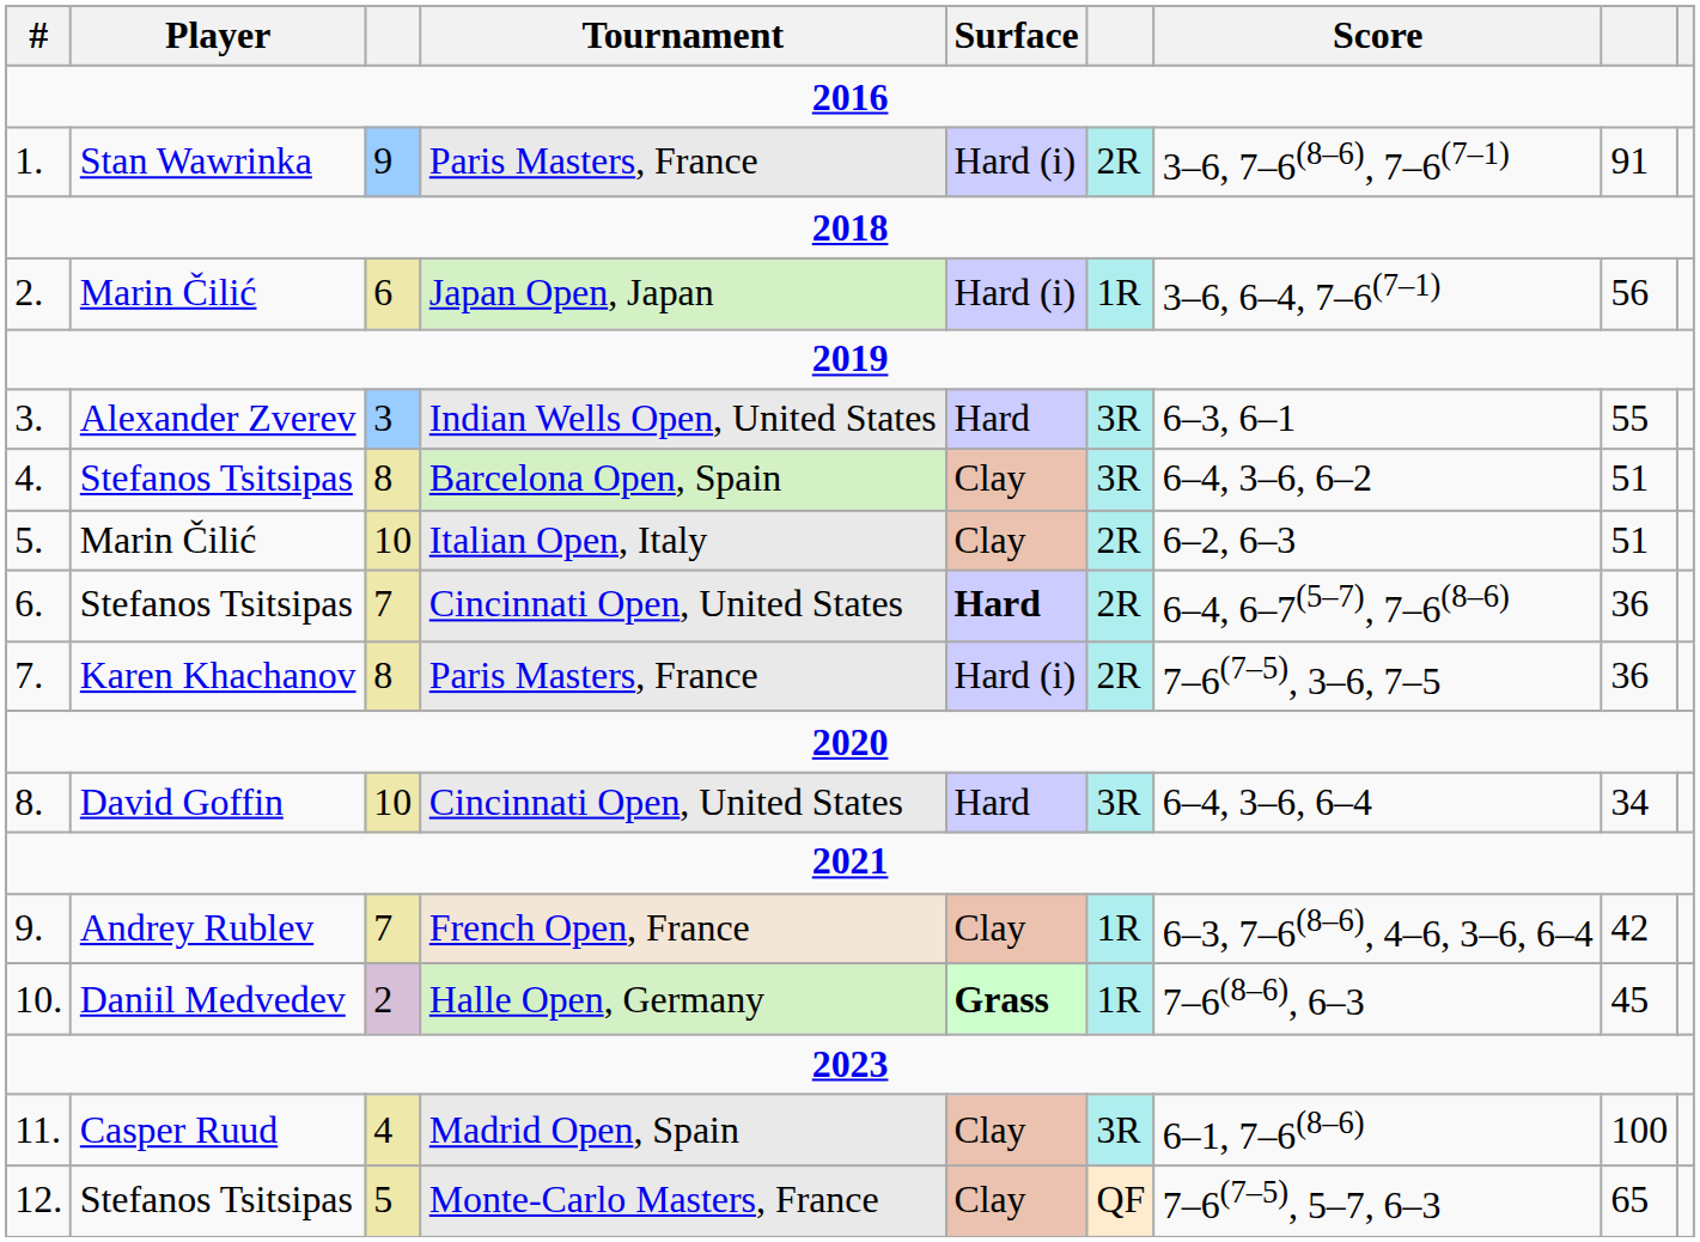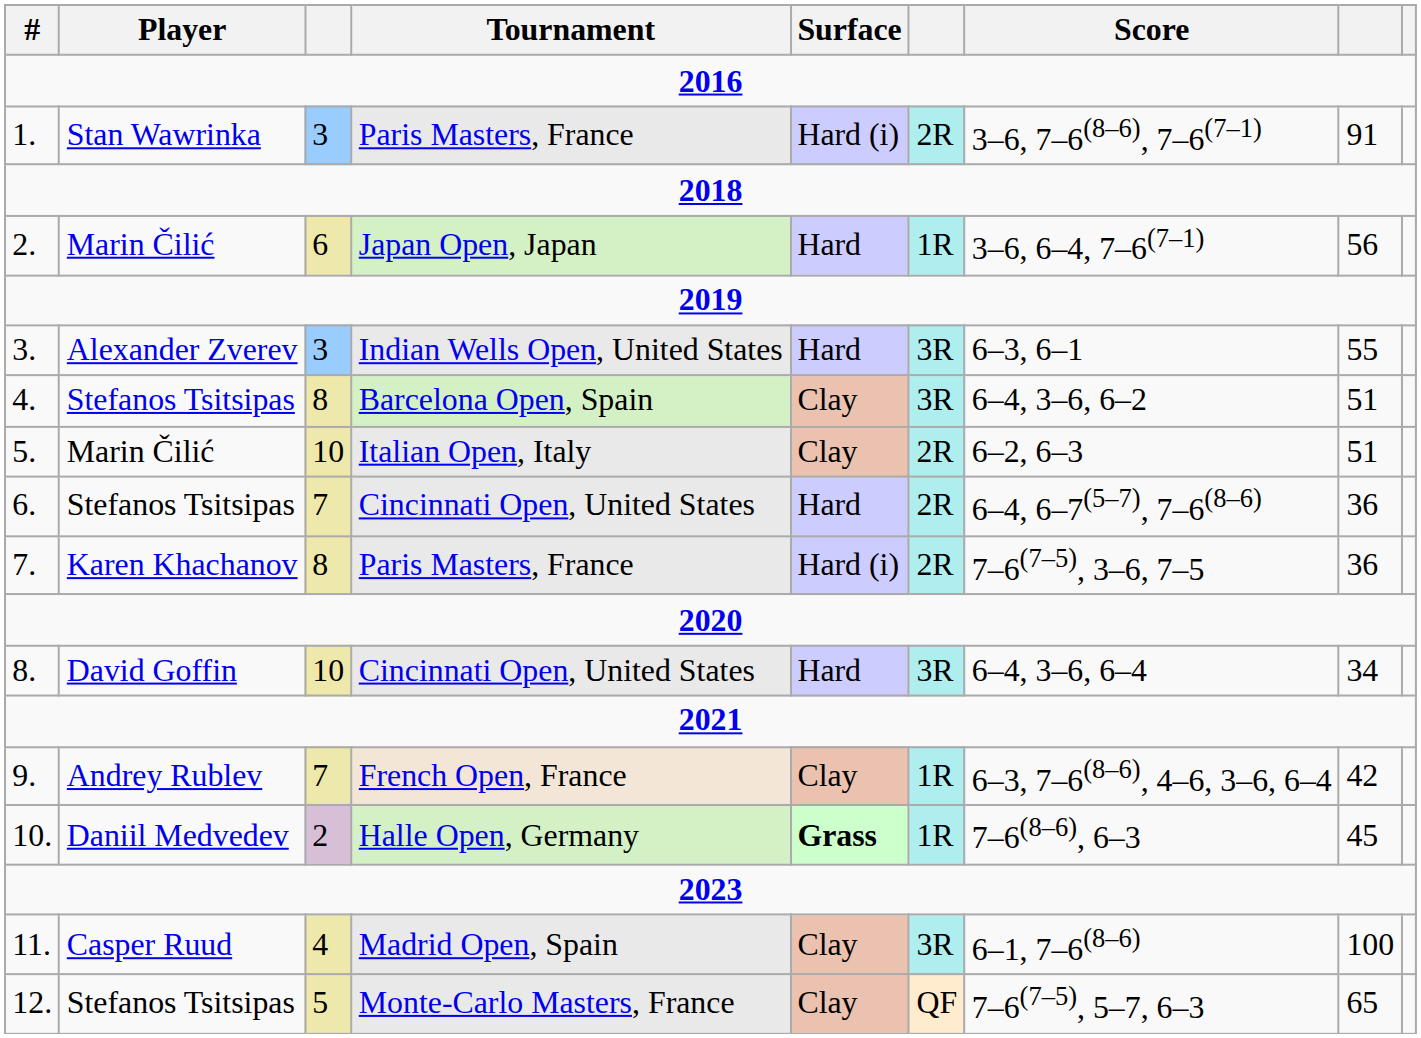 <table class="wikitable sortable">
 <tr>
 <th class="unsortable">#</th>
 <th>Player</th>
 <th></th>
 <th>Tournament</th>
 <th>Surface</th>
 <th class="unsortable"></th>
 <th class="unsortable">Score</th>
 <th></th>
 <th class="unsortable"></th>
 </tr>
 <tr>
 <td colspan=9 style=text-align:center><strong><a href='#'>2016</a></strong></td>
 </tr>
 <tr>
 <td>1.</td>
 <td> <a href='#'>Stan Wawrinka</a></td>
-<td bgcolor=99ccff>9</td>
+<td bgcolor=99ccff>3</td>
 <td bgcolor=e9e9e9><a href='#'>Paris Masters</a>, France</td>
 <td bgcolor=ccccff>Hard (i)</td>
 <td bgcolor=afeeee>2R</td>
 <td>3–6, 7–6<sup>(8–6)</sup>, 7–6<sup>(7–1)</sup></td>
 <td>91</td>
 <td></td>
 </tr>
 <tr>
 <td colspan=9 style=text-align:center><strong><a href='#'>2018</a></strong></td>
 </tr>
 <tr>
 <td>2.</td>
 <td> <a href='#'>Marin Čilić</a></td>
 <td bgcolor=eee8aa>6</td>
 <td bgcolor=d4f1c5><a href='#'>Japan Open</a>, Japan</td>
-<td bgcolor=ccccff>Hard (i)</td>
+<td bgcolor=ccccff>Hard</td>
 <td bgcolor=afeeee>1R</td>
 <td>3–6, 6–4, 7–6<sup>(7–1)</sup></td>
 <td>56</td>
 <td></td>
 </tr>
 <tr>
 <td colspan=9 style=text-align:center><strong><a href='#'>2019</a></strong></td>
 </tr>
 <tr>
 <td>3.</td>
 <td> <a href='#'>Alexander Zverev</a></td>
 <td bgcolor=99ccff>3</td>
 <td bgcolor=e9e9e9><a href='#'>Indian Wells Open</a>, United States</td>
 <td bgcolor=ccccff>Hard</td>
 <td bgcolor=afeeee>3R</td>
 <td>6–3, 6–1</td>
 <td>55</td>
 <td></td>
 </tr>
 <tr>
 <td>4.</td>
 <td> <a href='#'>Stefanos Tsitsipas</a></td>
 <td bgcolor=eee8aa>8</td>
 <td bgcolor=d4f1c5><a href='#'>Barcelona Open</a>, Spain</td>
 <td bgcolor=ebc2af>Clay</td>
 <td bgcolor=afeeee>3R</td>
 <td>6–4, 3–6, 6–2</td>
 <td>51</td>
 <td></td>
 </tr>
 <tr>
 <td>5.</td>
 <td> Marin Čilić</td>
 <td bgcolor=eee8aa>10</td>
 <td bgcolor=e9e9e9><a href='#'>Italian Open</a>, Italy</td>
 <td bgcolor=ebc2af>Clay</td>
 <td bgcolor=afeeee>2R</td>
 <td>6–2, 6–3</td>
 <td>51</td>
 <td></td>
 </tr>
 <tr>
 <td>6.</td>
 <td> Stefanos Tsitsipas</td>
 <td bgcolor=eee8aa>7</td>
 <td bgcolor=e9e9e9><a href='#'>Cincinnati Open</a>, United States</td>
-<td bgcolor=ccccff><strong>Hard</strong></td>
+<td bgcolor=ccccff>Hard</td>
 <td bgcolor=afeeee>2R</td>
 <td>6–4, 6–7<sup>(5–7)</sup>, 7–6<sup>(8–6)</sup></td>
 <td>36</td>
 <td></td>
 </tr>
 <tr>
 <td>7.</td>
 <td> <a href='#'>Karen Khachanov</a></td>
 <td bgcolor=eee8aa>8</td>
 <td bgcolor=e9e9e9><a href='#'>Paris Masters</a>, France</td>
 <td bgcolor=ccccff>Hard (i)</td>
 <td bgcolor=afeeee>2R</td>
 <td>7–6<sup>(7–5)</sup>, 3–6, 7–5</td>
 <td>36</td>
 <td></td>
 </tr>
 <tr>
 <td colspan=9 style=text-align:center><strong><a href='#'>2020</a></strong></td>
 </tr>
 <tr>
 <td>8.</td>
 <td> <a href='#'>David Goffin</a></td>
 <td bgcolor=eee8aa>10</td>
 <td bgcolor=e9e9e9><a href='#'>Cincinnati Open</a>, United States</td>
 <td bgcolor=ccccff>Hard</td>
 <td bgcolor=afeeee>3R</td>
 <td>6–4, 3–6, 6–4</td>
 <td>34</td>
 <td></td>
 </tr>
 <tr>
 <td colspan=9 style=text-align:center><strong><a href='#'>2021</a></strong></td>
 </tr>
 <tr>
 <td>9.</td>
 <td> <a href='#'>Andrey Rublev</a></td>
 <td bgcolor=eee8aa>7</td>
 <td bgcolor=f3e6d7><a href='#'>French Open</a>, France</td>
 <td bgcolor=ebc2af>Clay</td>
 <td bgcolor=afeeee>1R</td>
 <td>6–3, 7–6<sup>(8–6)</sup>, 4–6, 3–6, 6–4</td>
 <td>42</td>
 <td></td>
 </tr>
 <tr>
 <td>10.</td>
 <td> <a href='#'>Daniil Medvedev</a></td>
 <td bgcolor=thistle>2</td>
 <td bgcolor=d4f1c5><a href='#'>Halle Open</a>, Germany</td>
 <td bgcolor=ccffcc><strong>Grass</strong></td>
 <td bgcolor=afeeee>1R</td>
 <td>7–6<sup>(8–6)</sup>, 6–3</td>
 <td>45</td>
 <td></td>
 </tr>
 <tr>
 <td colspan=9 style=text-align:center><strong><a href='#'>2023</a></strong></td>
 </tr>
 <tr>
 <td>11.</td>
 <td> <a href='#'>Casper Ruud</a></td>
 <td bgcolor=eee8aa>4</td>
 <td bgcolor=e9e9e9><a href='#'>Madrid Open</a>, Spain</td>
 <td bgcolor=ebc2af>Clay</td>
 <td bgcolor=afeeee>3R</td>
 <td>6–1, 7–6<sup>(8–6)</sup></td>
 <td>100</td>
 <td></td>
 </tr>
 <tr>
 <td>12.</td>
 <td> Stefanos Tsitsipas</td>
 <td bgcolor=eee8aa>5</td>
 <td bgcolor=e9e9e9><a href='#'>Monte-Carlo Masters</a>, France</td>
 <td bgcolor=ebc2af>Clay</td>
 <td bgcolor=ffebcd>QF</td>
 <td>7–6<sup>(7–5)</sup>, 5–7, 6–3</td>
 <td>65</td>
 <td></td>
 </tr>
 </table>
